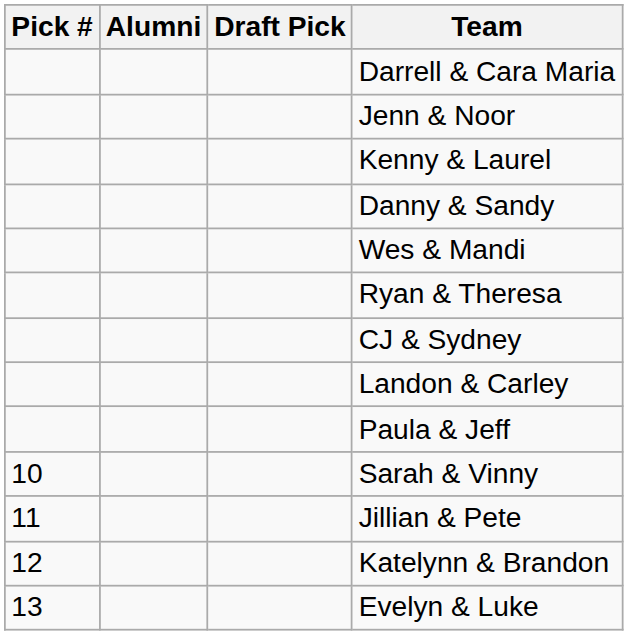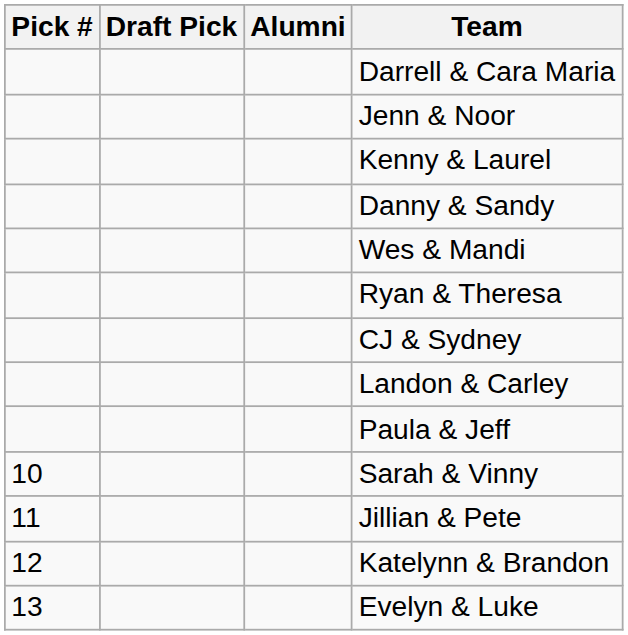 <table class="wikitable sortable">
 <tr>
 <th>Pick #</th>
+<th>Draft Pick</th>
 <th>Alumni</th>
-<th>Draft Pick</th>
 <th>Team</th>
 </tr>
 <tr>
 <td></td>
+<td><strong></strong></td>
 <td></td>
-<td><strong></strong></td>
 <td> Darrell & Cara Maria</td>
 </tr>
 <tr>
 <td></td>
+<td><strong></strong></td>
 <td></td>
-<td><strong></strong></td>
 <td> Jenn & Noor</td>
 </tr>
 <tr>
 <td></td>
+<td><strong></strong></td>
 <td></td>
-<td><strong></strong></td>
 <td> Kenny & Laurel</td>
 </tr>
 <tr>
 <td></td>
+<td><strong></strong></td>
 <td></td>
-<td><strong></strong></td>
 <td> Danny & Sandy</td>
 </tr>
 <tr>
 <td></td>
+<td><strong></strong></td>
 <td></td>
-<td><strong></strong></td>
 <td> Wes & Mandi</td>
 </tr>
 <tr>
 <td></td>
+<td><strong></strong></td>
 <td></td>
-<td><strong></strong></td>
 <td> Ryan & Theresa</td>
 </tr>
 <tr>
 <td></td>
+<td><strong></strong></td>
 <td></td>
-<td><strong></strong></td>
 <td> CJ & Sydney</td>
 </tr>
 <tr>
 <td></td>
+<td><strong></strong></td>
 <td></td>
-<td><strong></strong></td>
 <td> Landon & Carley</td>
 </tr>
 <tr>
 <td></td>
+<td><strong></strong></td>
 <td></td>
-<td><strong></strong></td>
 <td> Paula & Jeff</td>
 </tr>
 <tr>
 <td>10</td>
+<td><strong></strong></td>
 <td></td>
-<td><strong></strong></td>
 <td> Sarah & Vinny</td>
 </tr>
 <tr>
 <td>11</td>
+<td><strong></strong></td>
 <td></td>
-<td><strong></strong></td>
 <td> Jillian & Pete</td>
 </tr>
 <tr>
 <td>12</td>
+<td><strong></strong></td>
 <td></td>
-<td><strong></strong></td>
 <td> Katelynn & Brandon</td>
 </tr>
 <tr>
 <td>13</td>
+<td><strong></strong></td>
 <td></td>
-<td><strong></strong></td>
 <td> Evelyn & Luke</td>
 </tr>
 </table>
